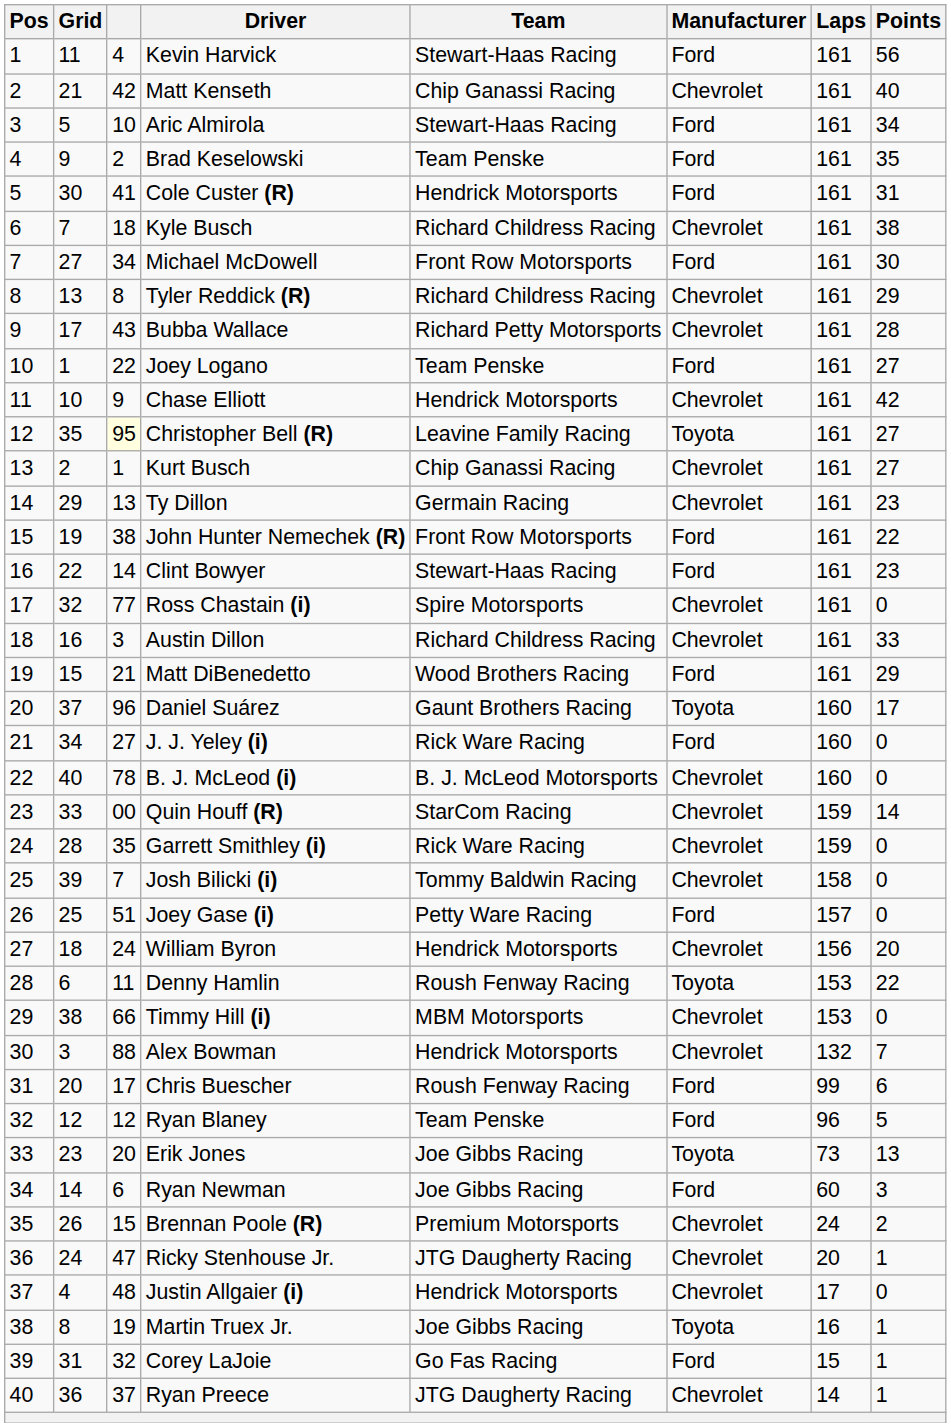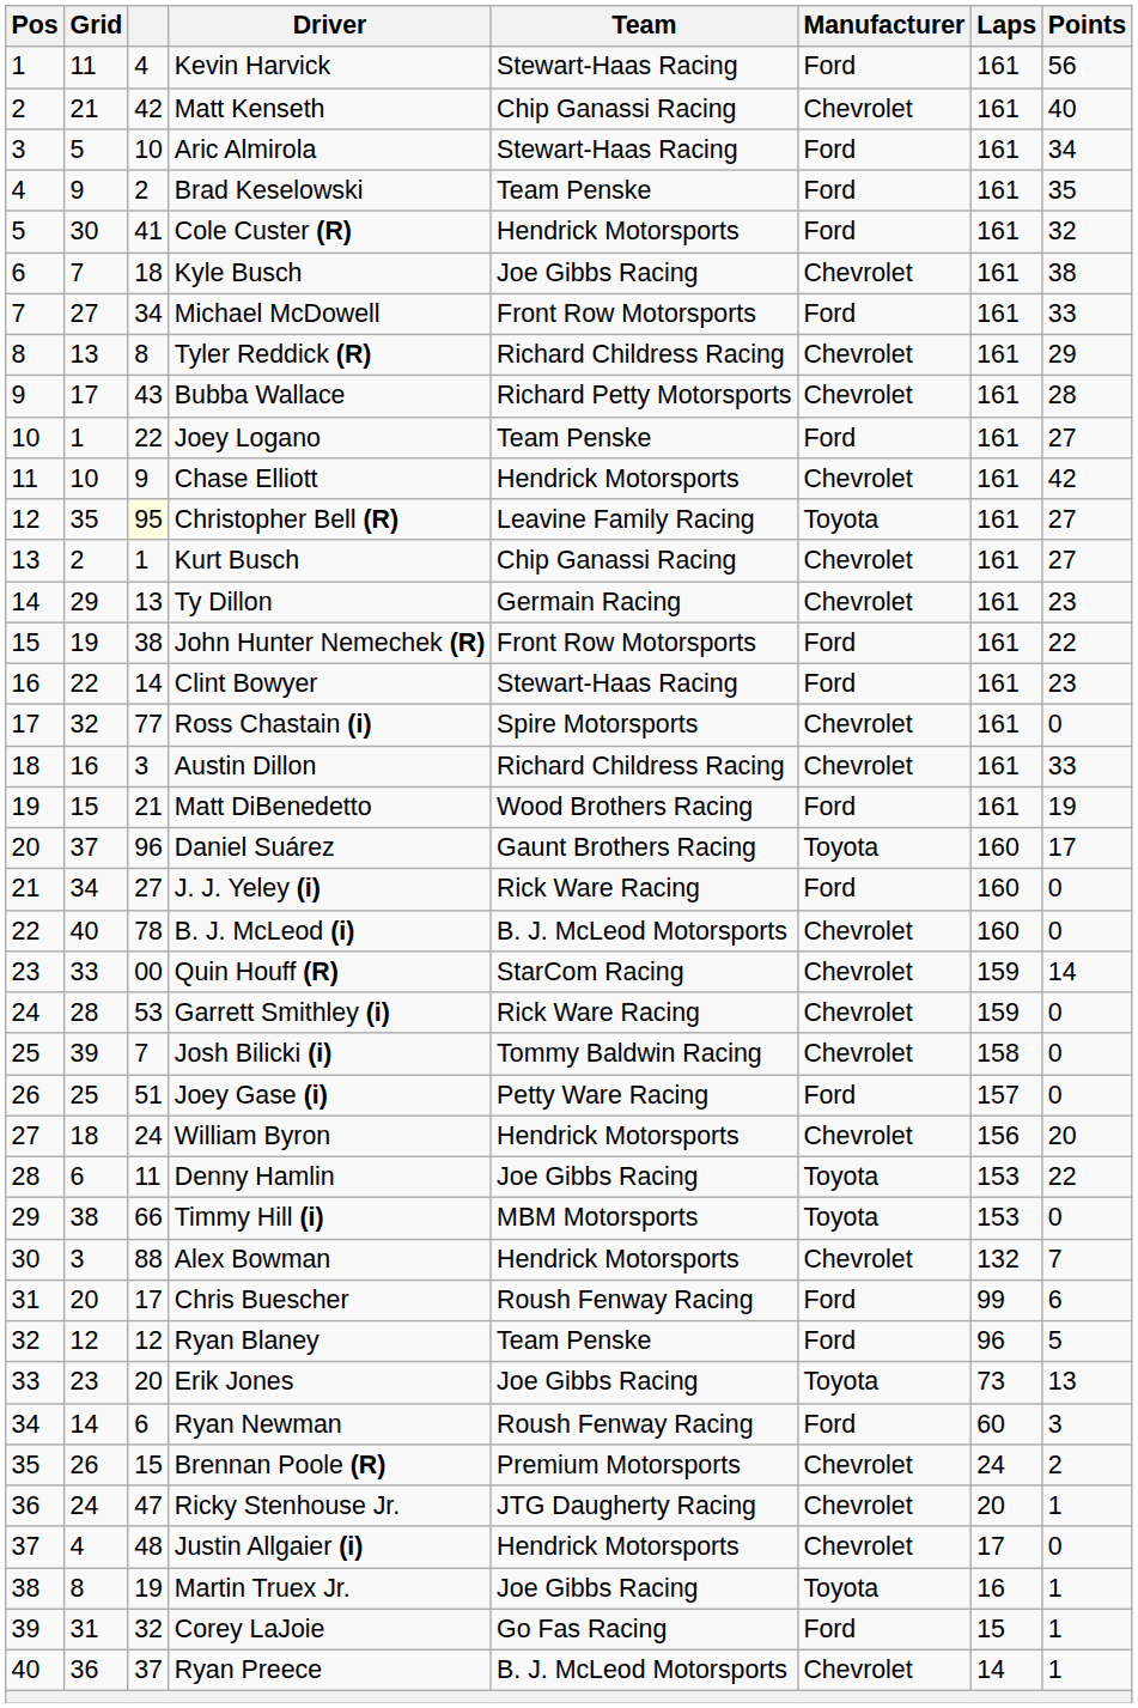 <table class="wikitable" style="font-size:98%">
 <tr>
 <th>Pos</th>
 <th>Grid</th>
 <th></th>
 <th>Driver</th>
 <th>Team</th>
 <th>Manufacturer</th>
 <th>Laps</th>
 <th>Points</th>
 </tr>
 <tr>
 <td>1</td>
 <td>11</td>
 <td>4</td>
 <td>Kevin Harvick</td>
 <td>Stewart-Haas Racing</td>
 <td>Ford</td>
 <td>161</td>
 <td>56</td>
 </tr>
 <tr>
 <td>2</td>
 <td>21</td>
 <td>42</td>
 <td>Matt Kenseth</td>
 <td>Chip Ganassi Racing</td>
 <td>Chevrolet</td>
 <td>161</td>
 <td>40</td>
 </tr>
 <tr>
 <td>3</td>
 <td>5</td>
 <td>10</td>
 <td>Aric Almirola</td>
 <td>Stewart-Haas Racing</td>
 <td>Ford</td>
 <td>161</td>
 <td>34</td>
 </tr>
 <tr>
 <td>4</td>
 <td>9</td>
 <td>2</td>
 <td>Brad Keselowski</td>
 <td>Team Penske</td>
 <td>Ford</td>
 <td>161</td>
 <td>35</td>
 </tr>
 <tr>
 <td>5</td>
 <td>30</td>
 <td>41</td>
 <td>Cole Custer <strong>(R)</strong></td>
 <td>Hendrick Motorsports</td>
 <td>Ford</td>
 <td>161</td>
-<td>31</td>
+<td>32</td>
 </tr>
 <tr>
 <td>6</td>
 <td>7</td>
 <td>18</td>
 <td>Kyle Busch</td>
-<td>Richard Childress Racing</td>
+<td>Joe Gibbs Racing</td>
 <td>Chevrolet</td>
 <td>161</td>
 <td>38</td>
 </tr>
 <tr>
 <td>7</td>
 <td>27</td>
 <td>34</td>
 <td>Michael McDowell</td>
 <td>Front Row Motorsports</td>
 <td>Ford</td>
 <td>161</td>
-<td>30</td>
+<td>33</td>
 </tr>
 <tr>
 <td>8</td>
 <td>13</td>
 <td>8</td>
 <td>Tyler Reddick <strong>(R)</strong></td>
 <td>Richard Childress Racing</td>
 <td>Chevrolet</td>
 <td>161</td>
 <td>29</td>
 </tr>
 <tr>
 <td>9</td>
 <td>17</td>
 <td>43</td>
 <td>Bubba Wallace</td>
 <td>Richard Petty Motorsports</td>
 <td>Chevrolet</td>
 <td>161</td>
 <td>28</td>
 </tr>
 <tr>
 <td>10</td>
 <td>1</td>
 <td>22</td>
 <td>Joey Logano</td>
 <td>Team Penske</td>
 <td>Ford</td>
 <td>161</td>
 <td>27</td>
 </tr>
 <tr>
 <td>11</td>
 <td>10</td>
 <td>9</td>
 <td>Chase Elliott</td>
 <td>Hendrick Motorsports</td>
 <td>Chevrolet</td>
 <td>161</td>
 <td>42</td>
 </tr>
 <tr>
 <td>12</td>
 <td>35</td>
 <td style="background: lightyellow;">95</td>
 <td>Christopher Bell <strong>(R)</strong></td>
 <td>Leavine Family Racing</td>
 <td>Toyota</td>
 <td>161</td>
 <td>27</td>
 </tr>
 <tr>
 <td>13</td>
 <td>2</td>
 <td>1</td>
 <td>Kurt Busch</td>
 <td>Chip Ganassi Racing</td>
 <td>Chevrolet</td>
 <td>161</td>
 <td>27</td>
 </tr>
 <tr>
 <td>14</td>
 <td>29</td>
 <td>13</td>
 <td>Ty Dillon</td>
 <td>Germain Racing</td>
 <td>Chevrolet</td>
 <td>161</td>
 <td>23</td>
 </tr>
 <tr>
 <td>15</td>
 <td>19</td>
 <td>38</td>
 <td>John Hunter Nemechek <strong>(R)</strong></td>
 <td>Front Row Motorsports</td>
 <td>Ford</td>
 <td>161</td>
 <td>22</td>
 </tr>
 <tr>
 <td>16</td>
 <td>22</td>
 <td>14</td>
 <td>Clint Bowyer</td>
 <td>Stewart-Haas Racing</td>
 <td>Ford</td>
 <td>161</td>
 <td>23</td>
 </tr>
 <tr>
 <td>17</td>
 <td>32</td>
 <td>77</td>
 <td>Ross Chastain <strong>(i)</strong></td>
 <td>Spire Motorsports</td>
 <td>Chevrolet</td>
 <td>161</td>
 <td>0</td>
 </tr>
 <tr>
 <td>18</td>
 <td>16</td>
 <td>3</td>
 <td>Austin Dillon</td>
 <td>Richard Childress Racing</td>
 <td>Chevrolet</td>
 <td>161</td>
 <td>33</td>
 </tr>
 <tr>
 <td>19</td>
 <td>15</td>
 <td>21</td>
 <td>Matt DiBenedetto</td>
 <td>Wood Brothers Racing</td>
 <td>Ford</td>
 <td>161</td>
-<td>29</td>
+<td>19</td>
 </tr>
 <tr>
 <td>20</td>
 <td>37</td>
 <td>96</td>
 <td>Daniel Suárez</td>
 <td>Gaunt Brothers Racing</td>
 <td>Toyota</td>
 <td>160</td>
 <td>17</td>
 </tr>
 <tr>
 <td>21</td>
 <td>34</td>
 <td>27</td>
 <td>J. J. Yeley <strong>(i)</strong></td>
 <td>Rick Ware Racing</td>
 <td>Ford</td>
 <td>160</td>
 <td>0</td>
 </tr>
 <tr>
 <td>22</td>
 <td>40</td>
 <td>78</td>
 <td>B. J. McLeod <strong>(i)</strong></td>
 <td>B. J. McLeod Motorsports</td>
 <td>Chevrolet</td>
 <td>160</td>
 <td>0</td>
 </tr>
 <tr>
 <td>23</td>
 <td>33</td>
 <td>00</td>
 <td>Quin Houff <strong>(R)</strong></td>
 <td>StarCom Racing</td>
 <td>Chevrolet</td>
 <td>159</td>
 <td>14</td>
 </tr>
 <tr>
 <td>24</td>
 <td>28</td>
-<td>35</td>
+<td>53</td>
 <td>Garrett Smithley <strong>(i)</strong></td>
 <td>Rick Ware Racing</td>
 <td>Chevrolet</td>
 <td>159</td>
 <td>0</td>
 </tr>
 <tr>
 <td>25</td>
 <td>39</td>
 <td>7</td>
 <td>Josh Bilicki <strong>(i)</strong></td>
 <td>Tommy Baldwin Racing</td>
 <td>Chevrolet</td>
 <td>158</td>
 <td>0</td>
 </tr>
 <tr>
 <td>26</td>
 <td>25</td>
 <td>51</td>
 <td>Joey Gase <strong>(i)</strong></td>
 <td>Petty Ware Racing</td>
 <td>Ford</td>
 <td>157</td>
 <td>0</td>
 </tr>
 <tr>
 <td>27</td>
 <td>18</td>
 <td>24</td>
 <td>William Byron</td>
 <td>Hendrick Motorsports</td>
 <td>Chevrolet</td>
 <td>156</td>
 <td>20</td>
 </tr>
 <tr>
 <td>28</td>
 <td>6</td>
 <td>11</td>
 <td>Denny Hamlin</td>
-<td>Roush Fenway Racing</td>
+<td>Joe Gibbs Racing</td>
 <td>Toyota</td>
 <td>153</td>
 <td>22</td>
 </tr>
 <tr>
 <td>29</td>
 <td>38</td>
 <td>66</td>
 <td>Timmy Hill <strong>(i)</strong></td>
 <td>MBM Motorsports</td>
-<td>Chevrolet</td>
+<td>Toyota</td>
 <td>153</td>
 <td>0</td>
 </tr>
 <tr>
 <td>30</td>
 <td>3</td>
 <td>88</td>
 <td>Alex Bowman</td>
 <td>Hendrick Motorsports</td>
 <td>Chevrolet</td>
 <td>132</td>
 <td>7</td>
 </tr>
 <tr>
 <td>31</td>
 <td>20</td>
 <td>17</td>
 <td>Chris Buescher</td>
 <td>Roush Fenway Racing</td>
 <td>Ford</td>
 <td>99</td>
 <td>6</td>
 </tr>
 <tr>
 <td>32</td>
 <td>12</td>
 <td>12</td>
 <td>Ryan Blaney</td>
 <td>Team Penske</td>
 <td>Ford</td>
 <td>96</td>
 <td>5</td>
 </tr>
 <tr>
 <td>33</td>
 <td>23</td>
 <td>20</td>
 <td>Erik Jones</td>
 <td>Joe Gibbs Racing</td>
 <td>Toyota</td>
 <td>73</td>
 <td>13</td>
 </tr>
 <tr>
 <td>34</td>
 <td>14</td>
 <td>6</td>
 <td>Ryan Newman</td>
-<td>Joe Gibbs Racing</td>
+<td>Roush Fenway Racing</td>
 <td>Ford</td>
 <td>60</td>
 <td>3</td>
 </tr>
 <tr>
 <td>35</td>
 <td>26</td>
 <td>15</td>
 <td>Brennan Poole <strong>(R)</strong></td>
 <td>Premium Motorsports</td>
 <td>Chevrolet</td>
 <td>24</td>
 <td>2</td>
 </tr>
 <tr>
 <td>36</td>
 <td>24</td>
 <td>47</td>
 <td>Ricky Stenhouse Jr.</td>
 <td>JTG Daugherty Racing</td>
 <td>Chevrolet</td>
 <td>20</td>
 <td>1</td>
 </tr>
 <tr>
 <td>37</td>
 <td>4</td>
 <td>48</td>
 <td>Justin Allgaier <strong>(i)</strong></td>
 <td>Hendrick Motorsports</td>
 <td>Chevrolet</td>
 <td>17</td>
 <td>0</td>
 </tr>
 <tr>
 <td>38</td>
 <td>8</td>
 <td>19</td>
 <td>Martin Truex Jr.</td>
 <td>Joe Gibbs Racing</td>
 <td>Toyota</td>
 <td>16</td>
 <td>1</td>
 </tr>
 <tr>
 <td>39</td>
 <td>31</td>
 <td>32</td>
 <td>Corey LaJoie</td>
 <td>Go Fas Racing</td>
 <td>Ford</td>
 <td>15</td>
 <td>1</td>
 </tr>
 <tr>
 <td>40</td>
 <td>36</td>
 <td>37</td>
 <td>Ryan Preece</td>
-<td>JTG Daugherty Racing</td>
+<td>B. J. McLeod Motorsports</td>
 <td>Chevrolet</td>
 <td>14</td>
 <td>1</td>
 </tr>
 <tr>
 <th colspan="8"></th>
 </tr>
 </table>
